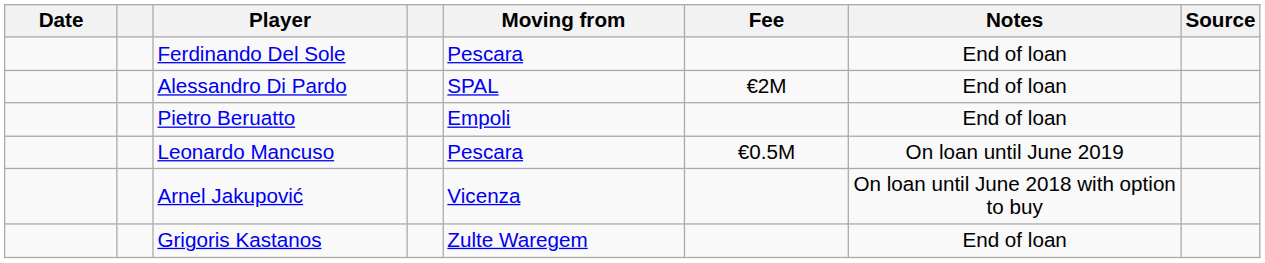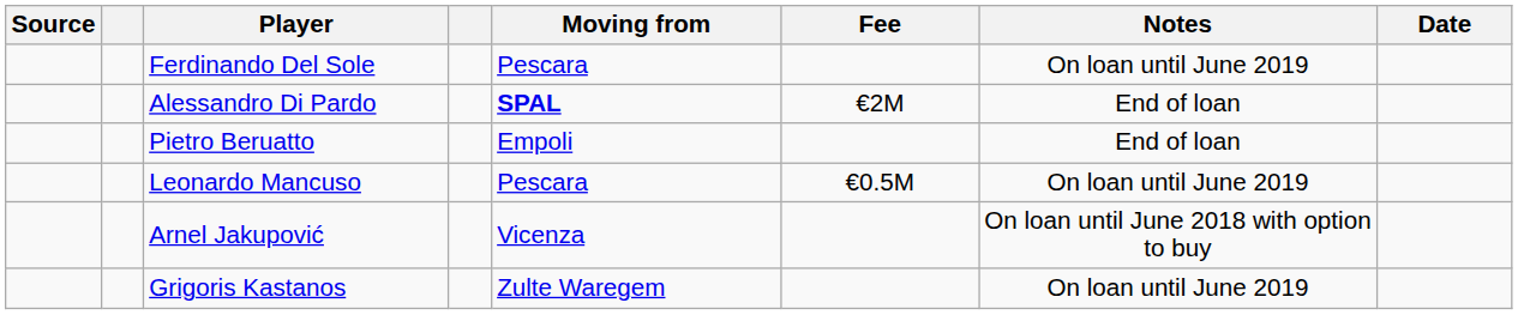 <table class="wikitable sortable">
 <tr>
-<th style="width:80px;">Date</th>
+<th style="width:20px;">Source</th>
 <th style="width:20px;"></th>
 <th style="width:190px;">Player</th>
 <th style="width:20px;"></th>
 <th style="width:180px;">Moving from</th>
 <th style="width:120px;" class="unsortable">Fee</th>
 <th style="width:250px;" class="unsortable">Notes</th>
-<th style="width:20px;">Source</th>
+<th style="width:80px;">Date</th>
 </tr>
 <tr>
-<td></td>
+<td><small></small></td>
 <td align=center></td>
 <td> <a href='#'>Ferdinando Del Sole</a></td>
 <td align=center></td>
 <td> <a href='#'>Pescara</a></td>
 <td align=center></td>
-<td align=center>End of loan</td>
-<td><small></small></td>
+<td align=center>On loan until June 2019</td>
+<td></td>
 </tr>
 <tr>
-<td></td>
+<td><small></small></td>
 <td align=center></td>
 <td> <a href='#'>Alessandro Di Pardo</a></td>
 <td align=center></td>
-<td> <a href='#'>SPAL</a></td>
+<td><strong> <a href='#'>SPAL</a></strong></td>
 <td align=center>€2M</td>
 <td align=center>End of loan</td>
-<td><small></small></td>
+<td></td>
 </tr>
 <tr>
-<td></td>
+<td><small></small></td>
 <td align=center></td>
 <td> <a href='#'>Pietro Beruatto</a></td>
 <td align=center></td>
 <td> <a href='#'>Empoli</a></td>
 <td align=center></td>
 <td align=center>End of loan</td>
-<td><small></small></td>
+<td></td>
 </tr>
 <tr>
-<td></td>
+<td><small></small></td>
 <td align=center></td>
 <td> <a href='#'>Leonardo Mancuso</a></td>
 <td align=center></td>
 <td> <a href='#'>Pescara</a></td>
 <td align=center>€0.5M</td>
 <td align=center>On loan until June 2019</td>
-<td><small></small></td>
+<td></td>
 </tr>
 <tr>
-<td></td>
+<td><small></small></td>
 <td align=center></td>
 <td> <a href='#'>Arnel Jakupović</a></td>
 <td align=center></td>
 <td> <a href='#'>Vicenza</a></td>
 <td align=center></td>
 <td align=center>On loan until June 2018 with option to buy</td>
-<td><small></small></td>
+<td></td>
 </tr>
 <tr>
-<td></td>
+<td><small></small></td>
 <td align=center></td>
 <td> <a href='#'>Grigoris Kastanos</a></td>
 <td align=center></td>
 <td> <a href='#'>Zulte Waregem</a></td>
 <td align=center></td>
-<td align=center>End of loan</td>
-<td><small></small></td>
+<td align=center>On loan until June 2019</td>
+<td></td>
 </tr>
 </table>
